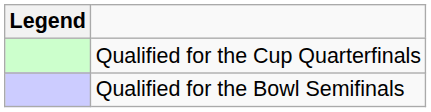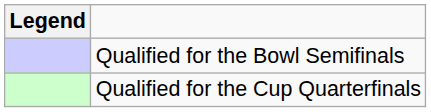 <table class="wikitable">
 <tr>
 <th>Legend</th>
 </tr>
 <tr>
+<td bgcolor="ccccff"></td>
+<td>Qualified for the Bowl Semifinals</td>
+</tr>
+<tr>
 <td bgcolor="ccffcc"></td>
 <td>Qualified for the Cup Quarterfinals</td>
 </tr>
-<tr>
-<td bgcolor="ccccff"></td>
-<td>Qualified for the Bowl Semifinals</td>
-</tr>
 </table>
